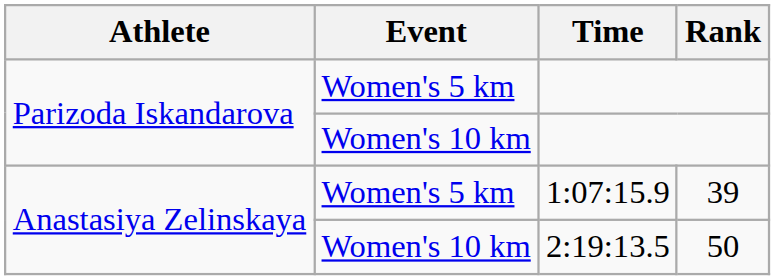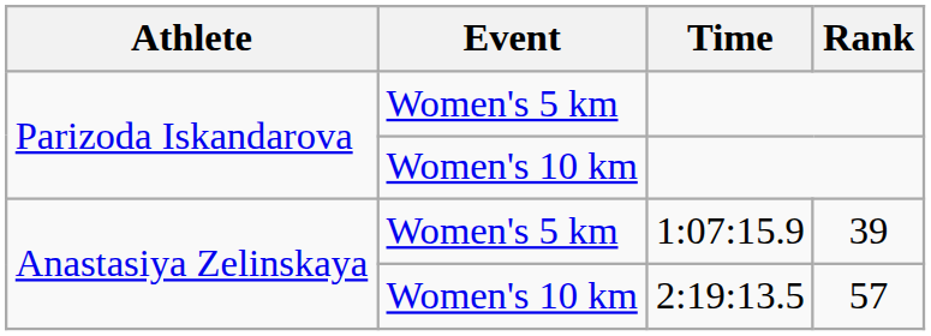 <table class="wikitable" style="text-align:center; font-size:90%;">
 <tr>
 <th>Athlete</th>
 <th>Event</th>
 <th>Time</th>
 <th>Rank</th>
 </tr>
 <tr>
 <td align=left rowspan=2><a href='#'>Parizoda Iskandarova</a></td>
 <td align=left><a href='#'>Women's 5 km</a></td>
 <td colspan=2></td>
 </tr>
 <tr>
 <td align=left><a href='#'>Women's 10 km</a></td>
 <td colspan=2></td>
 </tr>
 <tr>
 <td align=left rowspan=2><a href='#'>Anastasiya Zelinskaya</a></td>
 <td align=left><a href='#'>Women's 5 km</a></td>
 <td>1:07:15.9</td>
 <td>39</td>
 </tr>
 <tr>
 <td align=left><a href='#'>Women's 10 km</a></td>
 <td>2:19:13.5</td>
-<td>50</td>
+<td>57</td>
 </tr>
 </table>
